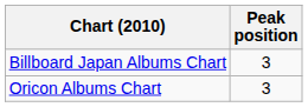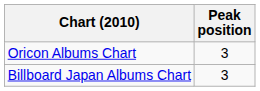 <table class="wikitable sortable">
 <tr>
 <th>Chart (2010)</th>
 <th>Peak<br>position</th>
 </tr>
 <tr>
+<td><a href='#'>Oricon Albums Chart</a></td>
+<td style="text-align:center;">3</td>
+</tr>
+<tr>
 <td><a href='#'>Billboard Japan Albums Chart</a></td>
 <td style="text-align:center;">3</td>
 </tr>
-<tr>
-<td><a href='#'>Oricon Albums Chart</a></td>
-<td style="text-align:center;">3</td>
-</tr>
 </table>
